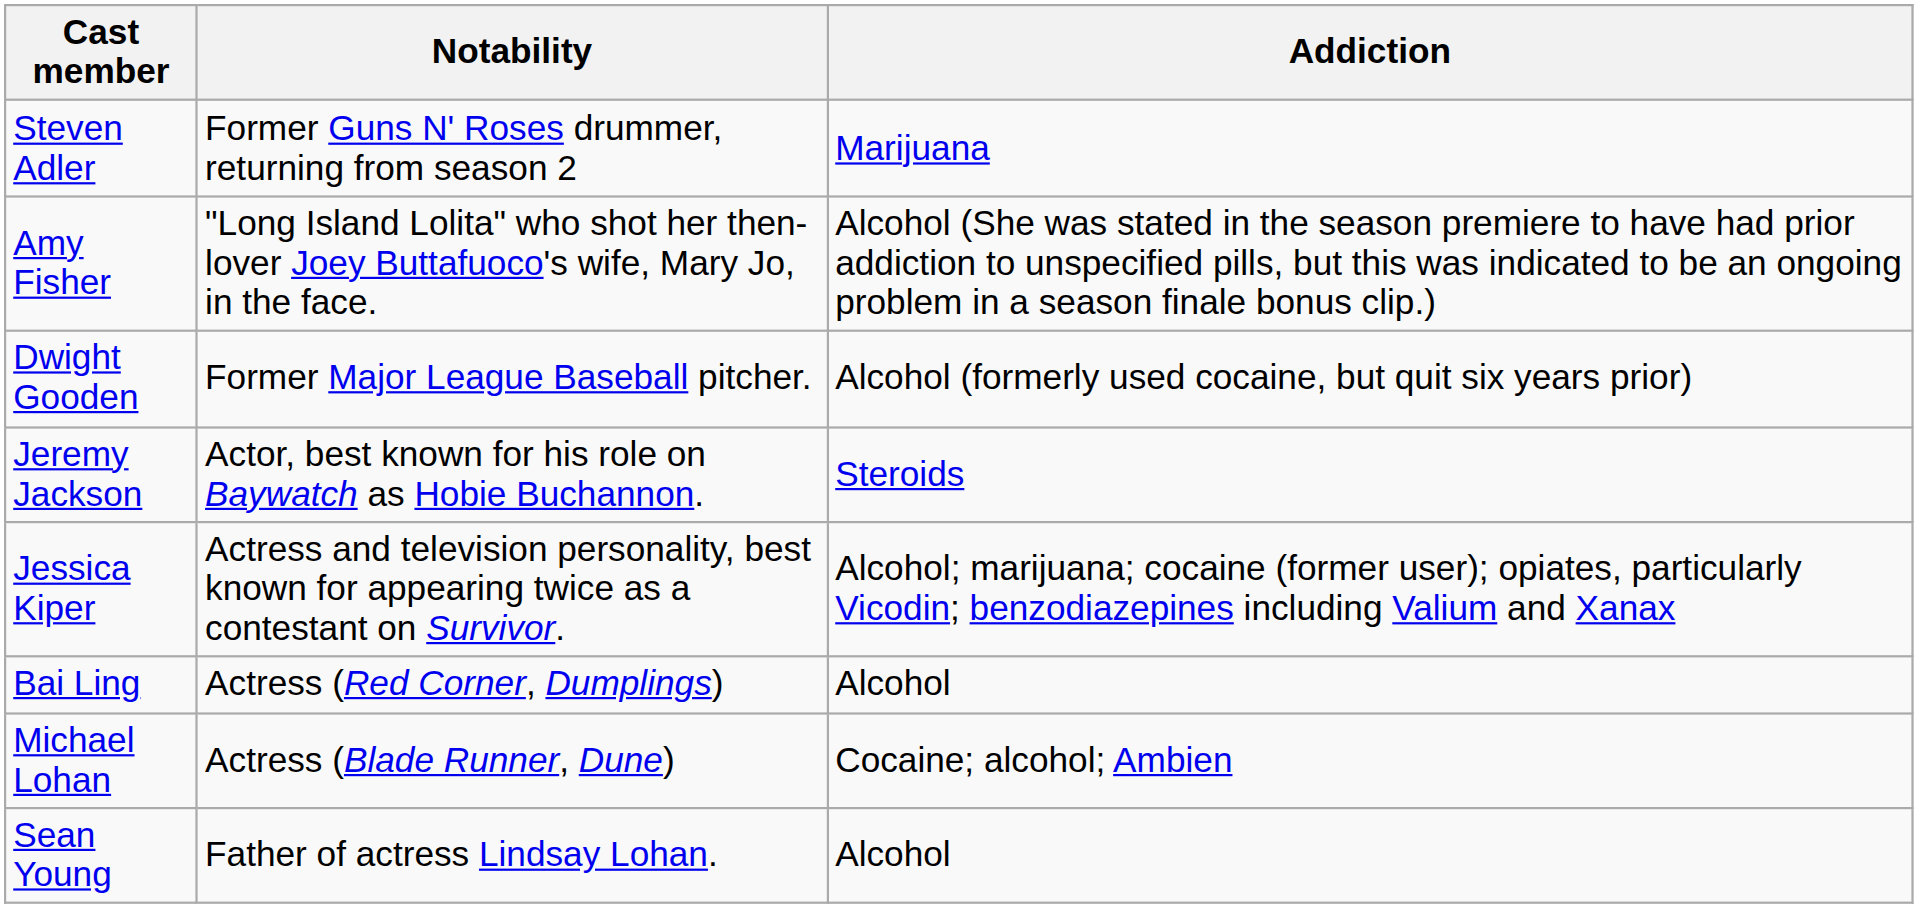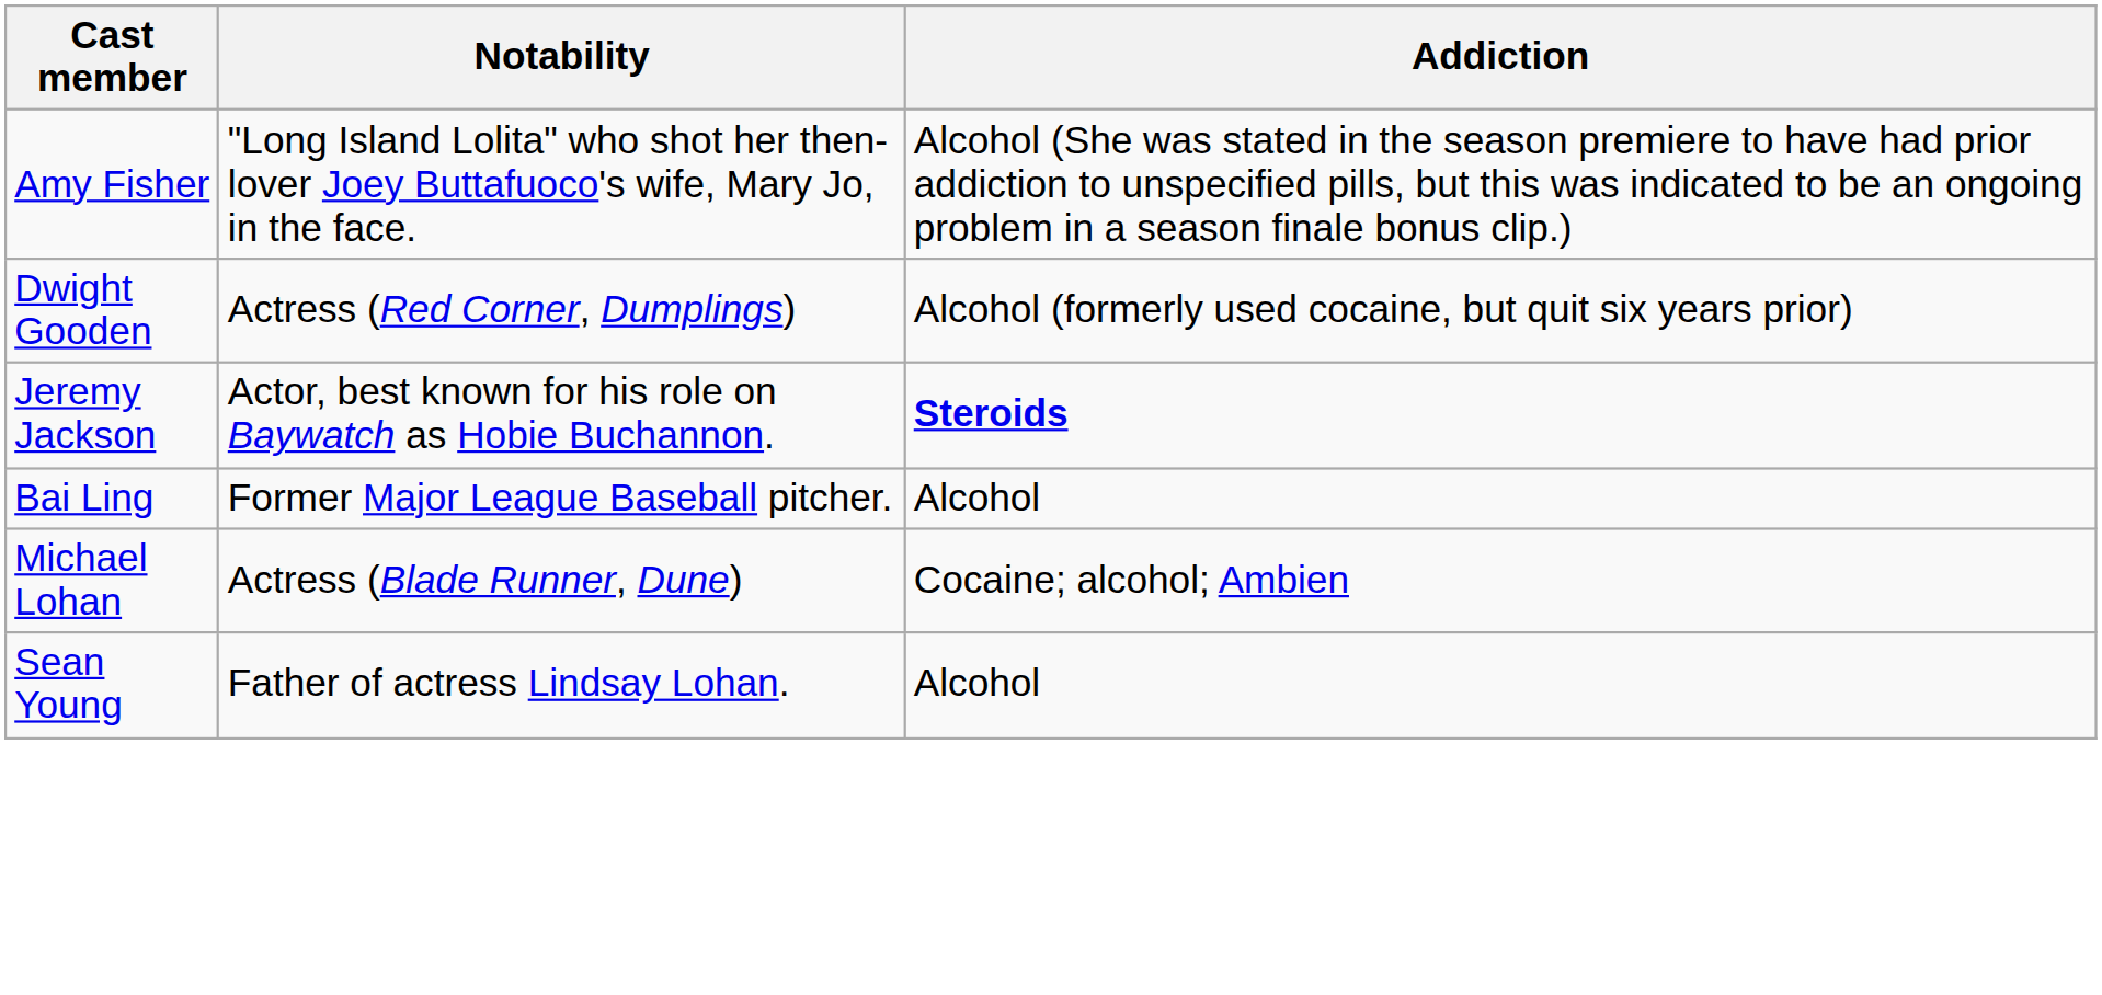 <table class="wikitable">
 <tr>
 <th>Cast member</th>
 <th>Notability</th>
 <th>Addiction</th>
-</tr>
-<tr>
-<td><a href='#'>Steven Adler</a></td>
-<td>Former <a href='#'>Guns N' Roses</a> drummer, returning from season 2</td>
-<td><a href='#'>Marijuana</a></td>
 </tr>
 <tr>
 <td><a href='#'>Amy Fisher</a></td>
 <td>"Long Island Lolita" who shot her then-lover <a href='#'>Joey Buttafuoco</a>'s wife, Mary Jo, in the face.</td>
 <td>Alcohol (She was stated in the season premiere to have had prior addiction to unspecified pills, but this was indicated to be an ongoing problem in a season finale bonus clip.)</td>
 </tr>
 <tr>
 <td><a href='#'>Dwight Gooden</a></td>
-<td>Former <a href='#'>Major League Baseball</a> pitcher.</td>
+<td>Actress (<em><a href='#'>Red Corner</a></em>, <em><a href='#'>Dumplings</a></em>)</td>
 <td>Alcohol (formerly used cocaine, but quit six years prior)</td>
 </tr>
 <tr>
 <td><a href='#'>Jeremy Jackson</a></td>
 <td>Actor, best known for his role on <em><a href='#'>Baywatch</a></em> as <a href='#'>Hobie Buchannon</a>.</td>
-<td><a href='#'>Steroids</a></td>
-</tr>
-<tr>
-<td><a href='#'>Jessica Kiper</a></td>
-<td>Actress and television personality, best known for appearing twice as a contestant on <em><a href='#'>Survivor</a></em>.</td>
-<td>Alcohol; marijuana; cocaine (former user); opiates, particularly <a href='#'>Vicodin</a>; <a href='#'>benzodiazepines</a> including <a href='#'>Valium</a> and <a href='#'>Xanax</a></td>
+<td><strong><a href='#'>Steroids</a></strong></td>
 </tr>
 <tr>
 <td><a href='#'>Bai Ling</a></td>
-<td>Actress (<em><a href='#'>Red Corner</a></em>, <em><a href='#'>Dumplings</a></em>)</td>
+<td>Former <a href='#'>Major League Baseball</a> pitcher.</td>
 <td>Alcohol</td>
 </tr>
 <tr>
 <td><a href='#'>Michael Lohan</a></td>
 <td>Actress (<em><a href='#'>Blade Runner</a></em>, <em><a href='#'>Dune</a></em>)</td>
 <td>Cocaine; alcohol; <a href='#'>Ambien</a></td>
 </tr>
 <tr>
 <td><a href='#'>Sean Young</a></td>
 <td>Father of actress <a href='#'>Lindsay Lohan</a>.</td>
 <td>Alcohol</td>
 </tr>
 </table>
